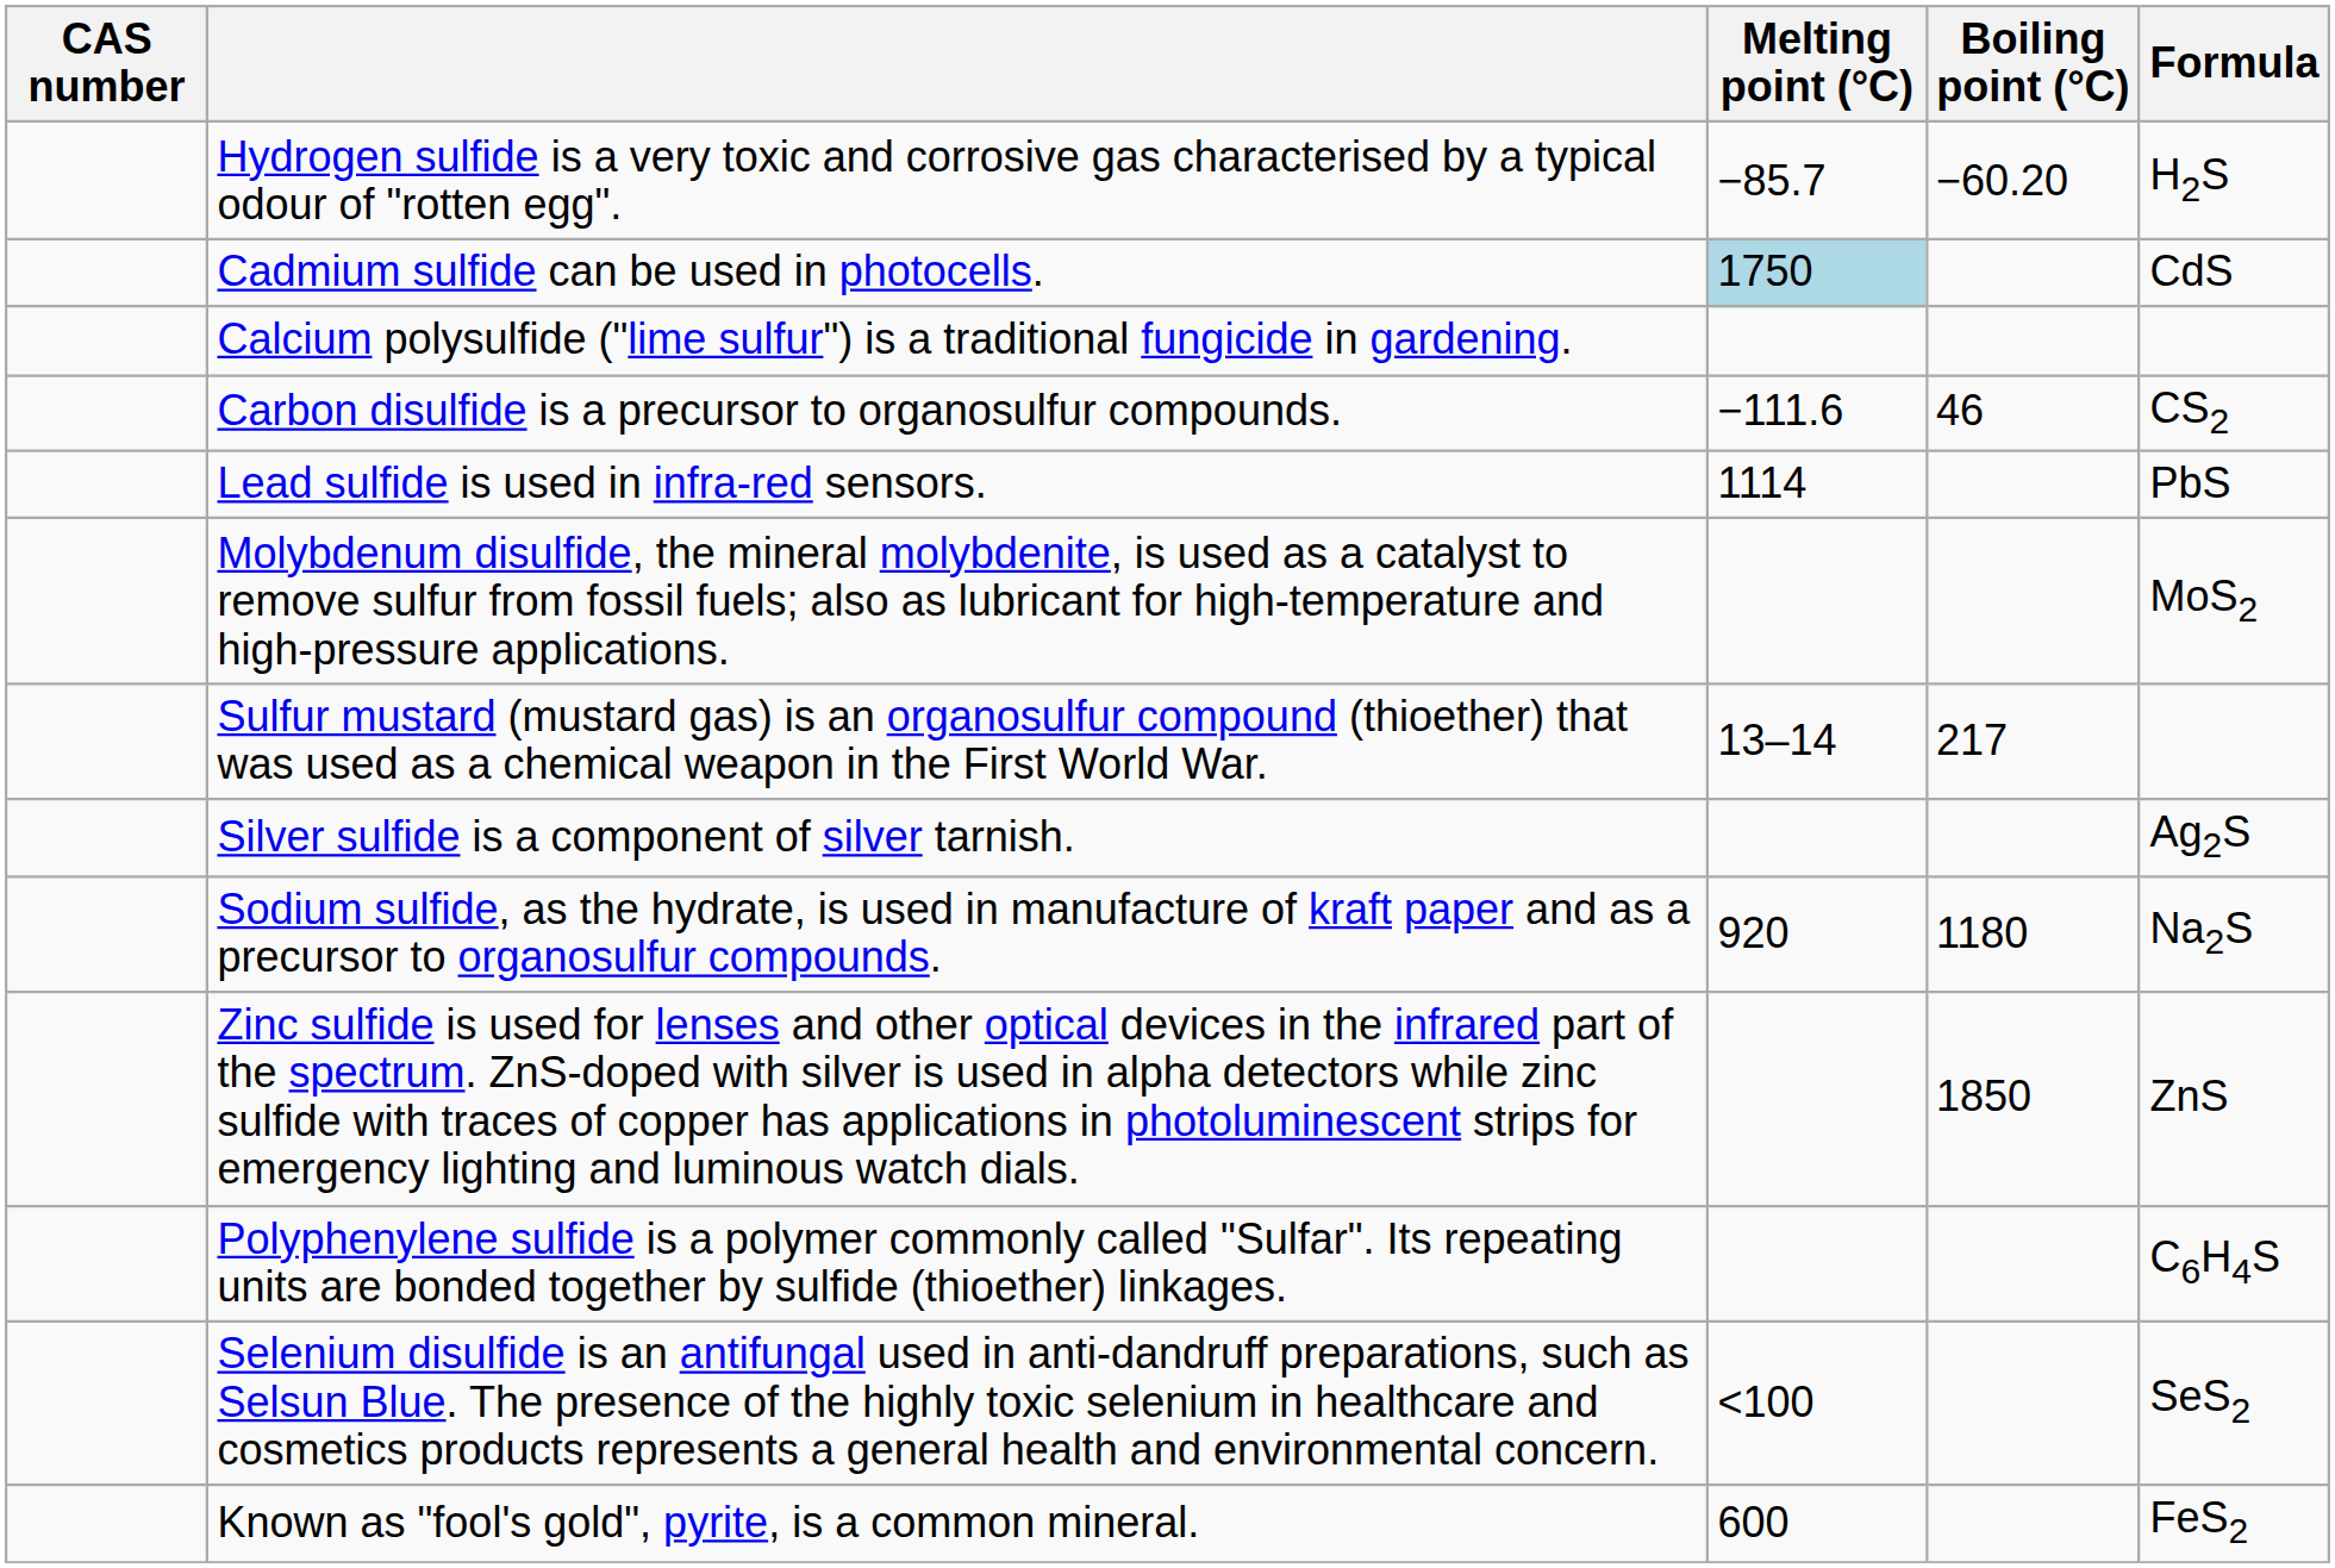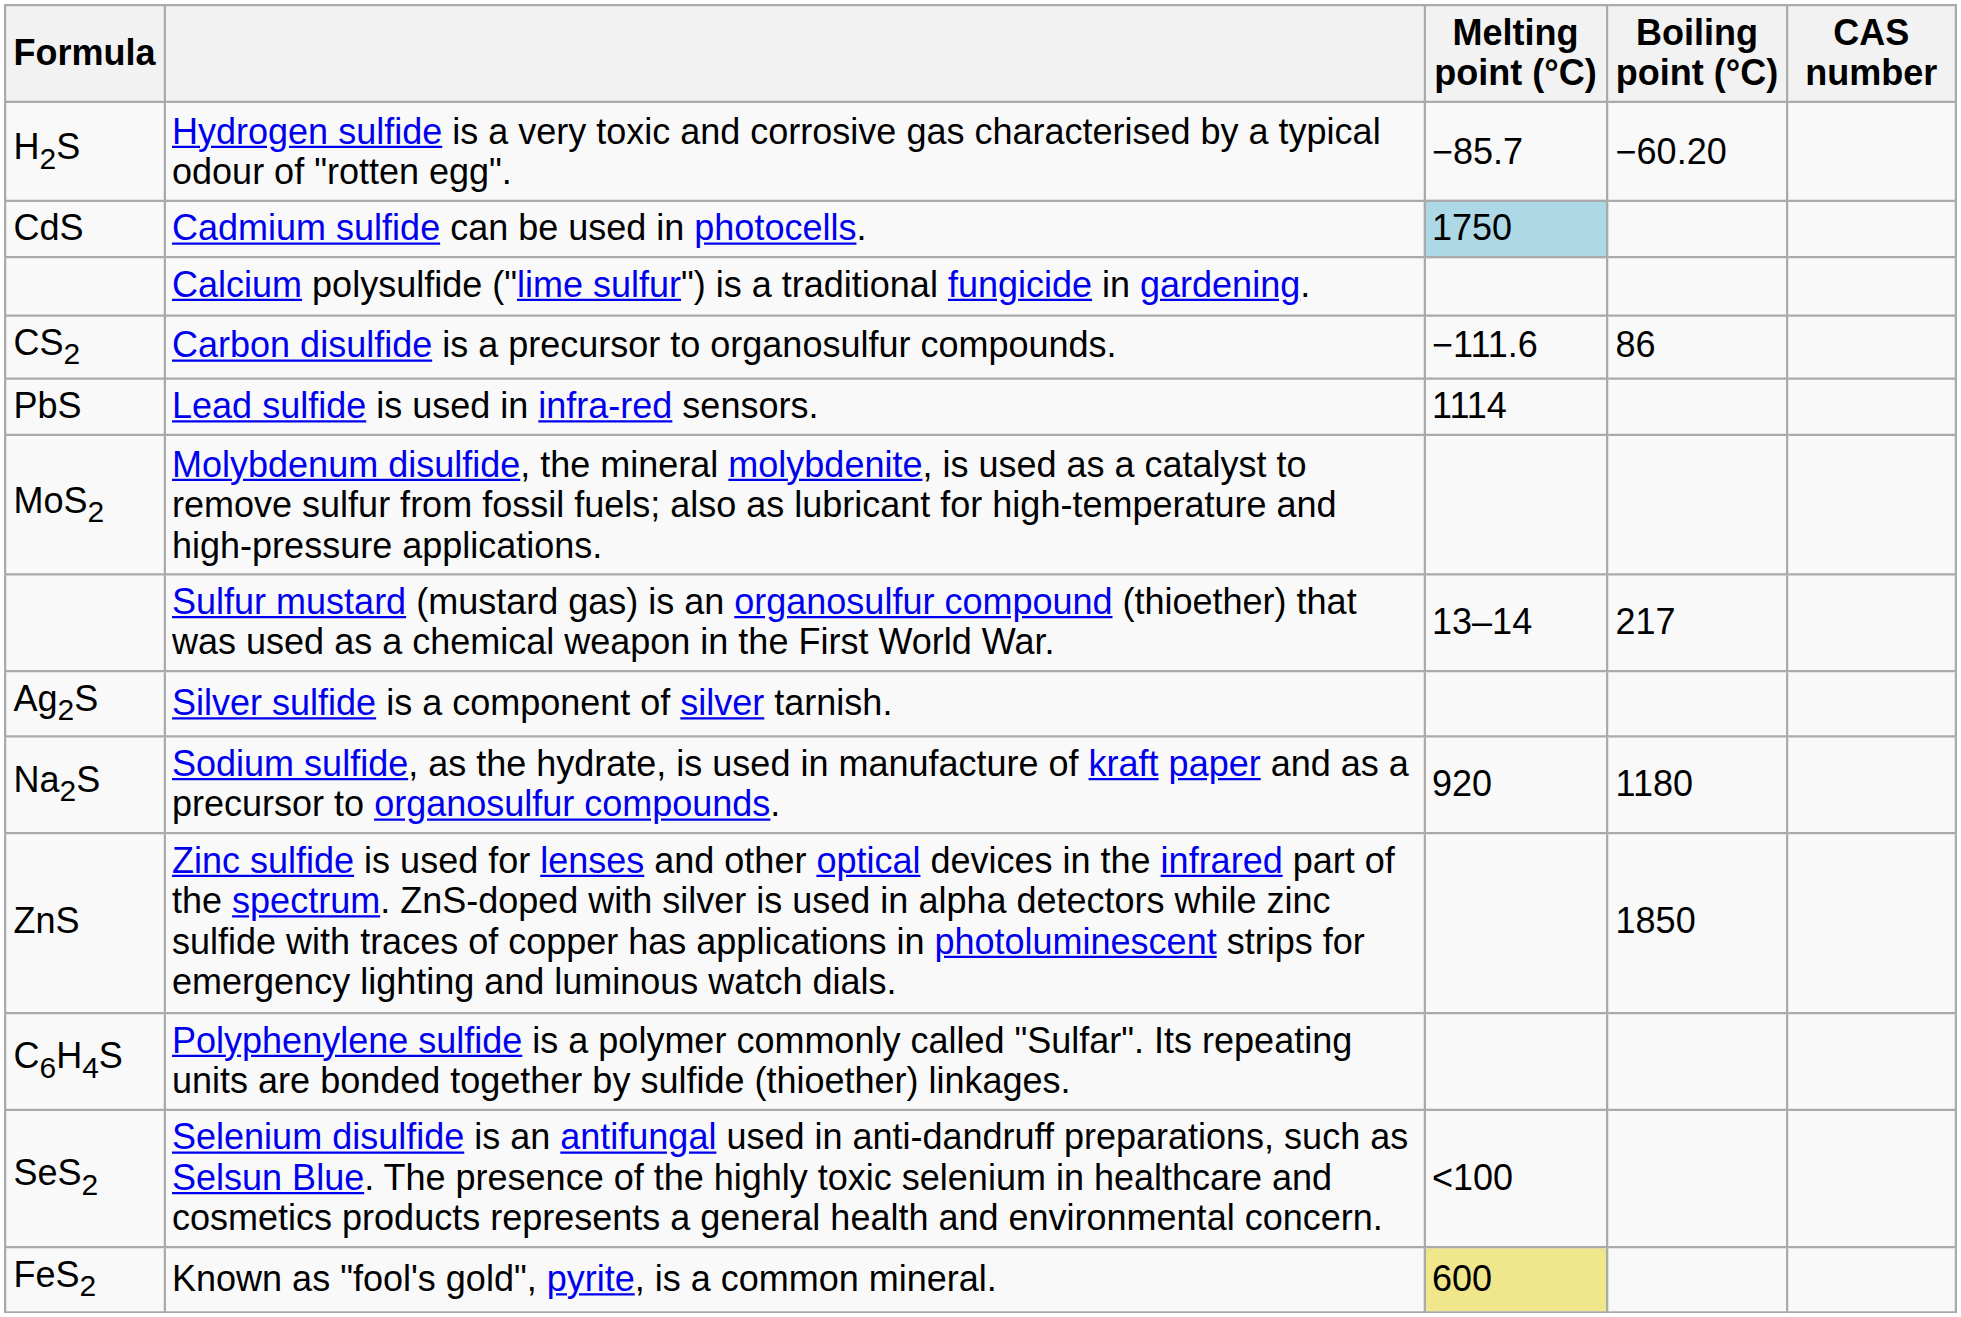 <table class="wikitable sortable">
 <tr>
-<th>CAS number</th>
+<th>Formula</th>
 <th></th>
 <th>Melting point (°C)</th>
 <th>Boiling point (°C)</th>
-<th>Formula</th>
+<th>CAS number</th>
 </tr>
 <tr>
-<td></td>
+<td>H<sub>2</sub>S</td>
 <td><a href='#'>Hydrogen sulfide</a> is a very toxic and corrosive gas characterised by a typical odour of "rotten egg".</td>
 <td>−85.7</td>
 <td>−60.20</td>
-<td>H<sub>2</sub>S</td>
+<td></td>
 </tr>
 <tr>
-<td></td>
+<td>CdS</td>
 <td><a href='#'>Cadmium sulfide</a> can be used in <a href='#'>photocells</a>.</td>
 <td style="background: lightblue;">1750</td>
 <td></td>
-<td>CdS</td>
+<td></td>
 </tr>
 <tr>
 <td></td>
 <td><a href='#'>Calcium</a> polysulfide ("<a href='#'>lime sulfur</a>") is a traditional <a href='#'>fungicide</a> in <a href='#'>gardening</a>.</td>
 <td></td>
 <td></td>
 <td></td>
 </tr>
 <tr>
-<td></td>
+<td>CS<sub>2</sub></td>
 <td><a href='#'>Carbon disulfide</a> is a precursor to organosulfur compounds.</td>
 <td>−111.6</td>
-<td>46</td>
-<td>CS<sub>2</sub></td>
+<td>86</td>
+<td></td>
 </tr>
 <tr>
-<td></td>
+<td>PbS</td>
 <td><a href='#'>Lead sulfide</a> is used in <a href='#'>infra-red</a> sensors.</td>
 <td>1114</td>
 <td></td>
-<td>PbS</td>
+<td></td>
 </tr>
 <tr>
-<td></td>
+<td>MoS<sub>2</sub></td>
 <td><a href='#'>Molybdenum disulfide</a>, the mineral <a href='#'>molybdenite</a>, is used as a catalyst to remove sulfur from fossil fuels; also as lubricant for high-temperature and high-pressure applications.</td>
 <td></td>
 <td></td>
-<td>MoS<sub>2</sub></td>
+<td></td>
 </tr>
 <tr>
 <td></td>
 <td><a href='#'>Sulfur mustard</a> (mustard gas) is an <a href='#'>organosulfur compound</a> (thioether) that was used as a chemical weapon in the First World War.</td>
 <td>13–14</td>
 <td>217</td>
 <td></td>
 </tr>
 <tr>
-<td></td>
+<td>Ag<sub>2</sub>S</td>
 <td><a href='#'>Silver sulfide</a> is a component of <a href='#'>silver</a> tarnish.</td>
 <td></td>
 <td></td>
-<td>Ag<sub>2</sub>S</td>
+<td></td>
 </tr>
 <tr>
-<td></td>
+<td>Na<sub>2</sub>S</td>
 <td><a href='#'>Sodium sulfide</a>, as the hydrate, is used in manufacture of <a href='#'>kraft</a> <a href='#'>paper</a> and as a precursor to <a href='#'>organosulfur compounds</a>.</td>
 <td>920</td>
 <td>1180</td>
-<td>Na<sub>2</sub>S</td>
+<td></td>
 </tr>
 <tr>
-<td></td>
+<td>ZnS</td>
 <td><a href='#'>Zinc sulfide</a> is used for <a href='#'>lenses</a> and other <a href='#'>optical</a> devices in the <a href='#'>infrared</a> part of the <a href='#'>spectrum</a>. ZnS-doped with silver is used in alpha detectors while zinc sulfide with traces of copper has applications in <a href='#'>photoluminescent</a> strips for emergency lighting and luminous watch dials.</td>
 <td></td>
 <td>1850</td>
-<td>ZnS</td>
+<td></td>
 </tr>
 <tr>
-<td> <br></td>
+<td>C<sub>6</sub>H<sub>4</sub>S</td>
 <td><a href='#'>Polyphenylene sulfide</a> is a polymer commonly called "Sulfar".  Its repeating units are bonded together by sulfide (thioether) linkages.</td>
 <td></td>
 <td></td>
-<td>C<sub>6</sub>H<sub>4</sub>S</td>
+<td> <br></td>
 </tr>
 <tr>
-<td></td>
+<td>SeS<sub>2</sub></td>
 <td><a href='#'>Selenium disulfide</a> is an <a href='#'>antifungal</a> used in anti-dandruff preparations, such as <a href='#'>Selsun Blue</a>. The presence of the highly toxic selenium in healthcare and cosmetics products represents a general health and environmental concern.</td>
 <td><100</td>
 <td></td>
-<td>SeS<sub>2</sub></td>
+<td></td>
 </tr>
 <tr>
+<td>FeS<sub>2</sub></td>
+<td>Known as "fool's gold", <a href='#'>pyrite</a>, is a common mineral.</td>
+<td style="background: khaki;">600</td>
 <td></td>
-<td>Known as "fool's gold", <a href='#'>pyrite</a>, is a common mineral.</td>
-<td>600</td>
 <td></td>
-<td>FeS<sub>2</sub></td>
 </tr>
 </table>
